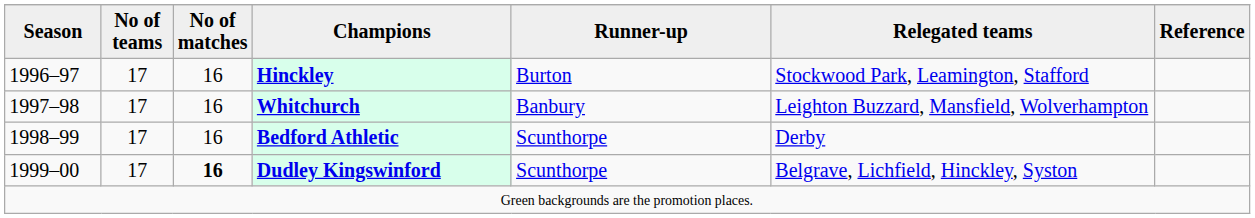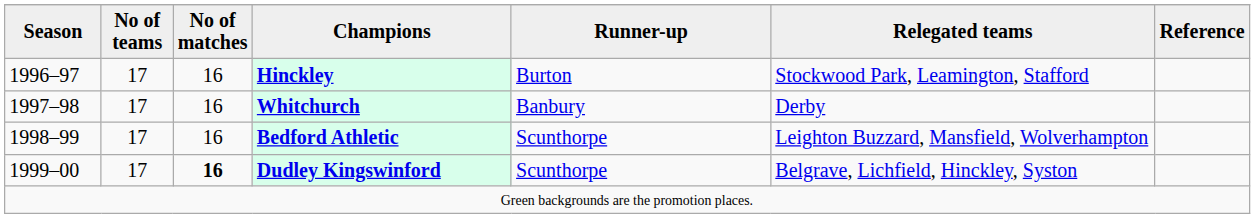 <table class="wikitable">
 <tr>
 </tr>
 <tr>
 <th style="background:#efefef; width:70px;">Season</th>
 <th style="background:#efefef; width:50px;">No of teams</th>
 <th style="background:#efefef; width:50px;">No of matches</th>
 <th style="background:#efefef; width:200px;">Champions</th>
 <th style="background:#efefef; width:200px;">Runner-up</th>
 <th style="background:#efefef; width:300px;">Relegated teams</th>
 <th style="background:#efefef; width:50px;">Reference</th>
 </tr>
 <tr align=left>
 <td>1996–97</td>
 <td style="text-align: center;">17</td>
 <td style="text-align: center;">16</td>
 <td style="background:#d8ffeb;"><strong><a href='#'>Hinckley</a></strong></td>
 <td><a href='#'>Burton</a></td>
 <td><a href='#'>Stockwood Park</a>, <a href='#'>Leamington</a>, <a href='#'>Stafford</a></td>
 <td></td>
 </tr>
 <tr>
 <td>1997–98</td>
 <td style="text-align: center;">17</td>
 <td style="text-align: center;">16</td>
 <td style="background:#d8ffeb;"><strong><a href='#'>Whitchurch</a></strong></td>
 <td><a href='#'>Banbury</a></td>
-<td><a href='#'>Leighton Buzzard</a>, <a href='#'>Mansfield</a>, <a href='#'>Wolverhampton</a></td>
+<td><a href='#'>Derby</a></td>
 <td></td>
 </tr>
 <tr>
 <td>1998–99</td>
 <td style="text-align: center;">17</td>
 <td style="text-align: center;">16</td>
 <td style="background:#d8ffeb;"><strong><a href='#'>Bedford Athletic</a></strong></td>
 <td><a href='#'>Scunthorpe</a></td>
-<td><a href='#'>Derby</a></td>
+<td><a href='#'>Leighton Buzzard</a>, <a href='#'>Mansfield</a>, <a href='#'>Wolverhampton</a></td>
 <td></td>
 </tr>
 <tr>
 <td>1999–00</td>
 <td style="text-align: center;">17</td>
 <td style="text-align: center;"><strong>16</strong></td>
 <td style="background:#d8ffeb;"><strong><a href='#'>Dudley Kingswinford</a></strong></td>
 <td><a href='#'>Scunthorpe</a></td>
 <td><a href='#'>Belgrave</a>, <a href='#'>Lichfield</a>, <a href='#'>Hinckley</a>, <a href='#'>Syston</a></td>
 <td></td>
 </tr>
 <tr>
 <td colspan="15"  style="border:0; font-size:smaller; text-align:center;"><small><span>Green backgrounds</span> are the promotion places.</small></td>
 </tr>
 </table>
